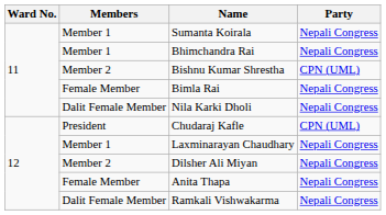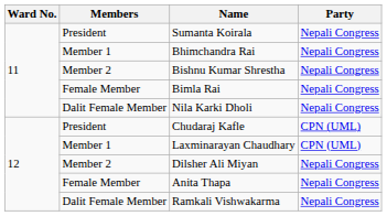 <table class="wikitable">
 <tr>
 <th>Ward No.</th>
 <th>Members</th>
 <th>Name</th>
 <th>Party</th>
 </tr>
 <tr>
 <td rowspan="5">11</td>
-<td>Member 1</td>
+<td>President</td>
 <td>Sumanta Koirala</td>
 <td><a href='#'>Nepali Congress</a></td>
 </tr>
 <tr>
 <td>Member 1</td>
 <td>Bhimchandra Rai</td>
 <td><a href='#'>Nepali Congress</a></td>
 </tr>
 <tr>
 <td>Member 2</td>
 <td>Bishnu Kumar Shrestha</td>
-<td><a href='#'>CPN (UML)</a></td>
+<td><a href='#'>Nepali Congress</a></td>
 </tr>
 <tr>
 <td>Female Member</td>
 <td>Bimla Rai</td>
 <td><a href='#'>Nepali Congress</a></td>
 </tr>
 <tr>
 <td>Dalit Female Member</td>
 <td>Nila Karki Dholi</td>
 <td><a href='#'>Nepali Congress</a></td>
 </tr>
 <tr>
 <td rowspan="5">12</td>
 <td>President</td>
 <td>Chudaraj Kafle</td>
 <td><a href='#'>CPN (UML)</a></td>
 </tr>
 <tr>
 <td>Member 1</td>
 <td>Laxminarayan Chaudhary</td>
-<td><a href='#'>Nepali Congress</a></td>
+<td><a href='#'>CPN (UML)</a></td>
 </tr>
 <tr>
 <td>Member 2</td>
 <td>Dilsher Ali Miyan</td>
 <td><a href='#'>Nepali Congress</a></td>
 </tr>
 <tr>
 <td>Female Member</td>
 <td>Anita Thapa</td>
 <td><a href='#'>Nepali Congress</a></td>
 </tr>
 <tr>
 <td>Dalit Female Member</td>
 <td>Ramkali Vishwakarma</td>
 <td><a href='#'>Nepali Congress</a></td>
 </tr>
 </table>
